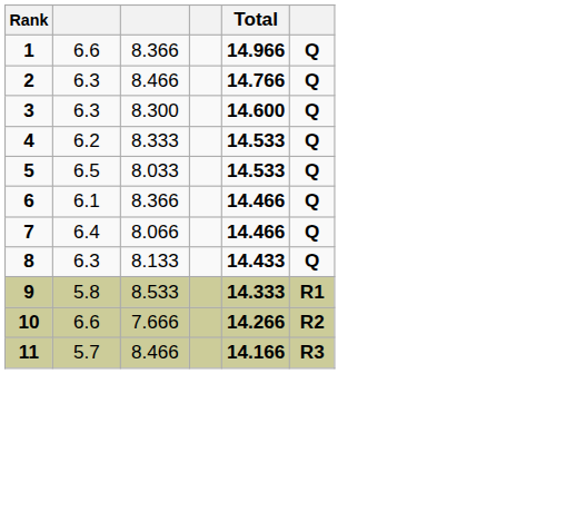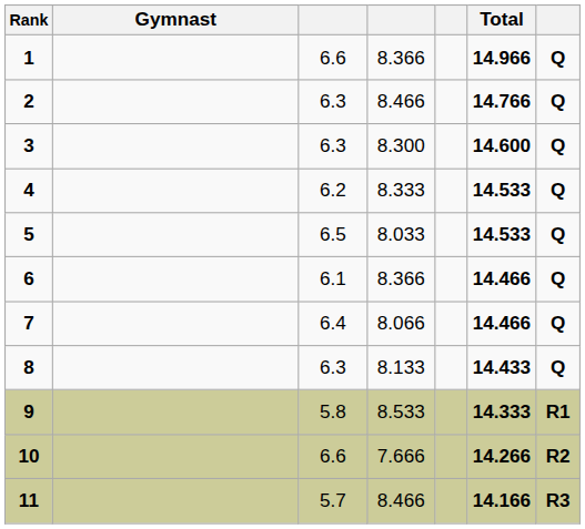 <table style="text-align:center;" class="wikitable sortable">
 <tr>
 <th scope="col" style="width:15px;"><small>Rank</small></th>
+<th scope="col" style="width:200px;">Gymnast</th>
 <th scope="col" style="width:50px;"><small></small></th>
 <th scope="col" style="width:50px;"><small></small></th>
 <th scope="col" style="width:20px;"><small></small></th>
 <th scope="col" style="width:50px;">Total</th>
 <th scope="col" style="width:30px;"><small></small></th>
 </tr>
 <tr>
 <td scope="row" style="text-align:center"><strong>1</strong></td>
+<td style="height:30px; text-align:left;"></td>
 <td>6.6</td>
 <td>8.366</td>
 <td></td>
 <td><strong>14.966</strong></td>
 <td><strong>Q</strong></td>
 </tr>
 <tr>
 <td scope="row" style="text-align:center"><strong>2</strong></td>
+<td style="height:30px; text-align:left;"></td>
 <td>6.3</td>
 <td>8.466</td>
 <td></td>
 <td><strong>14.766</strong></td>
 <td><strong>Q</strong></td>
 </tr>
 <tr>
 <td scope="row" style="text-align:center"><strong>3</strong></td>
+<td style="height:30px; text-align:left;"></td>
 <td>6.3</td>
 <td>8.300</td>
 <td></td>
 <td><strong>14.600</strong></td>
 <td><strong>Q</strong></td>
 </tr>
 <tr>
 <td scope="row" style="text-align:center"><strong>4</strong></td>
+<td style="height:30px; text-align:left;"></td>
 <td>6.2</td>
 <td>8.333</td>
 <td></td>
 <td><strong>14.533</strong></td>
 <td><strong>Q</strong></td>
 </tr>
 <tr>
 <td scope="row" style="text-align:center"><strong>5</strong></td>
+<td style="height:30px; text-align:left;"></td>
 <td>6.5</td>
 <td>8.033</td>
 <td></td>
 <td><strong>14.533</strong></td>
 <td><strong>Q</strong></td>
 </tr>
 <tr>
 <td scope="row" style="text-align:center"><strong>6</strong></td>
+<td style="height:30px; text-align:left;"></td>
 <td>6.1</td>
 <td>8.366</td>
 <td></td>
 <td><strong>14.466</strong></td>
 <td><strong>Q</strong></td>
 </tr>
 <tr>
 <td scope="row" style="text-align:center"><strong>7</strong></td>
+<td style="height:30px; text-align:left;"></td>
 <td>6.4</td>
 <td>8.066</td>
 <td></td>
 <td><strong>14.466</strong></td>
 <td><strong>Q</strong></td>
 </tr>
 <tr>
 <td scope="row" style="text-align:center"><strong>8</strong></td>
+<td style="height:30px; text-align:left;"></td>
 <td>6.3</td>
 <td>8.133</td>
 <td></td>
 <td><strong>14.433</strong></td>
 <td><strong>Q</strong></td>
 </tr>
 <tr style="background:#cccc99;">
 <td scope="row" style="text-align:center"><strong>9</strong></td>
+<td style="height:30px; text-align:left;"></td>
 <td>5.8</td>
 <td>8.533</td>
 <td></td>
 <td><strong>14.333</strong></td>
 <td><strong>R1</strong></td>
 </tr>
 <tr style="background:#cccc99;">
 <td scope="row" style="text-align:center"><strong>10</strong></td>
+<td style="height:30px; text-align:left;"></td>
 <td>6.6</td>
 <td>7.666</td>
 <td></td>
 <td><strong>14.266</strong></td>
 <td><strong>R2</strong></td>
 </tr>
 <tr style="background:#cccc99;">
 <td scope="row" style="text-align:center"><strong>11</strong></td>
+<td style="height:30px; text-align:left;"></td>
 <td>5.7</td>
 <td>8.466</td>
 <td></td>
 <td><strong>14.166</strong></td>
 <td><strong>R3</strong></td>
 </tr>
 </table>
